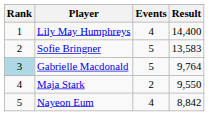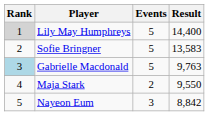 <table class="wikitable" style="font-size:95%;">
 <tr>
 <th>Rank</th>
 <th>Player</th>
 <th>Events</th>
 <th>Result</th>
 </tr>
 <tr>
-<td align=center>1</td>
+<td align=center style="background: lightgrey;">1</td>
 <td> <a href='#'>Lily May Humphreys</a></td>
-<td align=center>4</td>
+<td align=center>5</td>
 <td align=right>14,400</td>
 </tr>
 <tr>
 <td align=center>2</td>
 <td> <a href='#'>Sofie Bringner</a></td>
 <td align=center>5</td>
 <td align=right>13,583</td>
 </tr>
 <tr>
 <td align=center style="background: lightblue;">3</td>
 <td> <a href='#'>Gabrielle Macdonald</a></td>
 <td align=center>5</td>
-<td align=right>9,764</td>
+<td align=right>9,763</td>
 </tr>
 <tr>
 <td align=center>4</td>
 <td> <a href='#'>Maja Stark</a></td>
 <td align=center>2</td>
 <td align=right>9,550</td>
 </tr>
 <tr>
 <td align=center>5</td>
 <td> <a href='#'>Nayeon Eum</a></td>
-<td align=center>4</td>
+<td align=center>3</td>
 <td align=right>8,842</td>
 </tr>
 </table>
